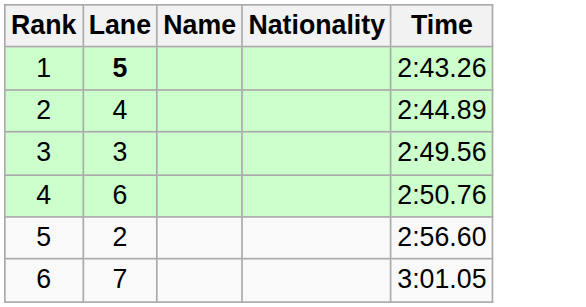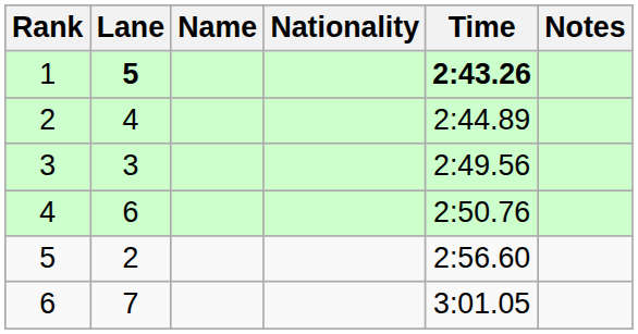 <table class="wikitable sortable" style="text-align:center">
 <tr>
 <th>Rank</th>
 <th>Lane</th>
 <th>Name</th>
 <th>Nationality</th>
 <th>Time</th>
+<th>Notes</th>
 </tr>
 <tr bgcolor=ccffcc>
 <td>1</td>
 <td><strong>5</strong></td>
 <td align=left></td>
 <td align=left></td>
-<td>2:43.26</td>
+<td><strong>2:43.26</strong></td>
+<td><strong></strong></td>
 </tr>
 <tr bgcolor=ccffcc>
 <td>2</td>
 <td>4</td>
 <td align=left></td>
 <td align=left></td>
 <td>2:44.89</td>
+<td><strong></strong></td>
 </tr>
 <tr bgcolor=ccffcc>
 <td>3</td>
 <td>3</td>
 <td align=left></td>
 <td align=left></td>
 <td>2:49.56</td>
+<td><strong></strong></td>
 </tr>
 <tr bgcolor=ccffcc>
 <td>4</td>
 <td>6</td>
 <td align=left></td>
 <td align=left></td>
 <td>2:50.76</td>
+<td><strong></strong></td>
 </tr>
 <tr>
 <td>5</td>
 <td>2</td>
 <td align=left></td>
 <td align=left></td>
 <td>2:56.60</td>
+<td></td>
 </tr>
 <tr>
 <td>6</td>
 <td>7</td>
 <td align=left></td>
 <td align=left></td>
 <td>3:01.05</td>
+<td></td>
 </tr>
 </table>
